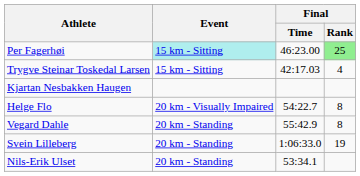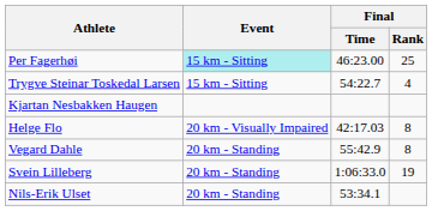 <table class="wikitable" style="font-size:90%">
 <tr>
 <th rowspan="2">Athlete</th>
 <th rowspan="2">Event</th>
 <th colspan="3">Final</th>
 </tr>
 <tr>
 <th>Time</th>
 <th>Rank</th>
 </tr>
 <tr>
 <td><a href='#'>Per Fagerhøi</a></td>
 <td style="background: paleturquoise;"><a href='#'>15 km - Sitting</a></td>
 <td align="center">46:23.00</td>
-<td align="center" style="background: lightgreen;">25</td>
+<td align="center">25</td>
 </tr>
 <tr>
 <td><a href='#'>Trygve Steinar Toskedal Larsen</a></td>
 <td><a href='#'>15 km - Sitting</a></td>
-<td align="center">42:17.03</td>
+<td align="center">54:22.7</td>
 <td align="center">4</td>
 </tr>
 <tr>
 <td><a href='#'>Kjartan Nesbakken Haugen</a></td>
 <td></td>
 <td align="center"></td>
 <td align="center"></td>
 </tr>
 <tr>
 <td><a href='#'>Helge Flo</a></td>
 <td><a href='#'>20 km - Visually Impaired</a></td>
-<td align="center">54:22.7</td>
+<td align="center">42:17.03</td>
 <td align="center">8</td>
 </tr>
 <tr>
 <td><a href='#'>Vegard Dahle</a></td>
 <td><a href='#'>20 km - Standing</a></td>
 <td align="center">55:42.9</td>
 <td align="center">8</td>
 </tr>
 <tr>
 <td><a href='#'>Svein Lilleberg</a></td>
 <td><a href='#'>20 km - Standing</a></td>
 <td align="center">1:06:33.0</td>
 <td align="center">19</td>
 </tr>
 <tr>
 <td><a href='#'>Nils-Erik Ulset</a></td>
 <td><a href='#'>20 km - Standing</a></td>
 <td align="center">53:34.1</td>
 <td align="center"></td>
 </tr>
 </table>
